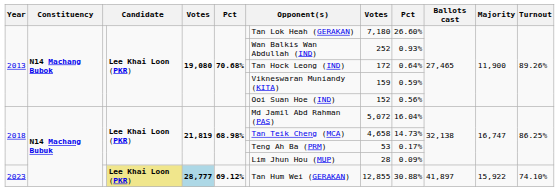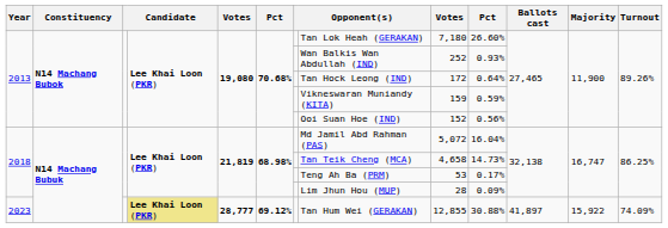 <table class="wikitable" style="margin:0.5em ; font-size:95%">
 <tr>
 <th>Year</th>
 <th>Constituency</th>
 <th colspan=2>Candidate</th>
 <th>Votes</th>
 <th>Pct</th>
 <th colspan=2>Opponent(s)</th>
 <th>Votes</th>
 <th>Pct</th>
 <th>Ballots cast</th>
 <th>Majority</th>
 <th>Turnout</th>
 </tr>
 <tr>
 <td rowspan=5><a href='#'>2013</a></td>
 <td rowspan=5><strong>N14 <a href='#'>Machang Bubok</a></strong></td>
 <td rowspan=5 ></td>
 <td rowspan=5><strong>Lee Khai Loon</strong> (<a href='#'><strong>PKR</strong></a>)</td>
 <td rowspan=5 align=right><strong>19,080</strong></td>
 <td rowspan=5><strong>70.68%</strong></td>
 <td></td>
 <td>Tan Lok Heah (<a href='#'>GERAKAN</a>)</td>
 <td align=right>7,180</td>
 <td>26.60%</td>
 <td rowspan=5>27,465</td>
 <td rowspan=5>11,900</td>
 <td rowspan=5>89.26%</td>
 </tr>
 <tr>
 <td></td>
 <td>Wan Balkis Wan Abdullah (<a href='#'>IND</a>)</td>
 <td align=right>252</td>
 <td align=right>0.93%</td>
 </tr>
 <tr>
 <td></td>
 <td>Tan Hock Leong (<a href='#'>IND</a>)</td>
 <td align=right>172</td>
 <td align=right>0.64%</td>
 </tr>
 <tr>
 <td bgcolor=></td>
 <td>Vikneswaran Muniandy (<a href='#'>KITA</a>)</td>
 <td align=right>159</td>
 <td align=right>0.59%</td>
 </tr>
 <tr>
 <td></td>
 <td>Ooi Suan Hoe (<a href='#'>IND</a>)</td>
 <td align=right>152</td>
 <td align=right>0.56%</td>
 </tr>
 <tr>
 <td rowspan=4><a href='#'>2018</a></td>
 <td rowspan=5><strong>N14 <a href='#'>Machang Bubuk</a></strong></td>
 <td rowspan=4 ></td>
 <td rowspan=4><strong>Lee Khai Loon</strong> (<a href='#'><strong>PKR</strong></a>)</td>
 <td rowspan=4 align=right><strong>21,819</strong></td>
 <td rowspan=4><strong>68.98%</strong></td>
 <td></td>
 <td>Md Jamil Abd Rahman (<a href='#'>PAS</a>)</td>
 <td align=right>5,072</td>
 <td>16.04%</td>
 <td rowspan=4>32,138</td>
 <td rowspan=4>16,747</td>
 <td rowspan=4>86.25%</td>
 </tr>
 <tr>
 <td></td>
 <td><a href='#'>Tan Teik Cheng</a> (<a href='#'>MCA</a>)</td>
 <td align=right>4,658</td>
 <td>14.73%</td>
 </tr>
 <tr>
 <td bgcolor=></td>
 <td>Teng Ah Ba (<a href='#'>PRM</a>)</td>
 <td align=right>53</td>
 <td align=right>0.17%</td>
 </tr>
 <tr>
 <td bgcolor=></td>
 <td>Lim Jhun Hou (<a href='#'>MUP</a>)</td>
 <td align=right>28</td>
 <td align=right>0.09%</td>
 </tr>
 <tr>
 <td><a href='#'>2023</a></td>
 <td></td>
 <td style="background: khaki;"><strong>Lee Khai Loon</strong> (<a href='#'><strong>PKR</strong></a>)</td>
-<td align=right style="background: lightblue;"><strong>28,777</strong></td>
+<td align=right><strong>28,777</strong></td>
 <td><strong>69.12%</strong></td>
 <td bgcolor=></td>
 <td>Tan Hum Wei (<a href='#'>GERAKAN</a>)</td>
 <td align=right>12,855</td>
 <td>30.88%</td>
 <td>41,897</td>
 <td>15,922</td>
-<td>74.10%</td>
+<td>74.09%</td>
 </tr>
 </table>
